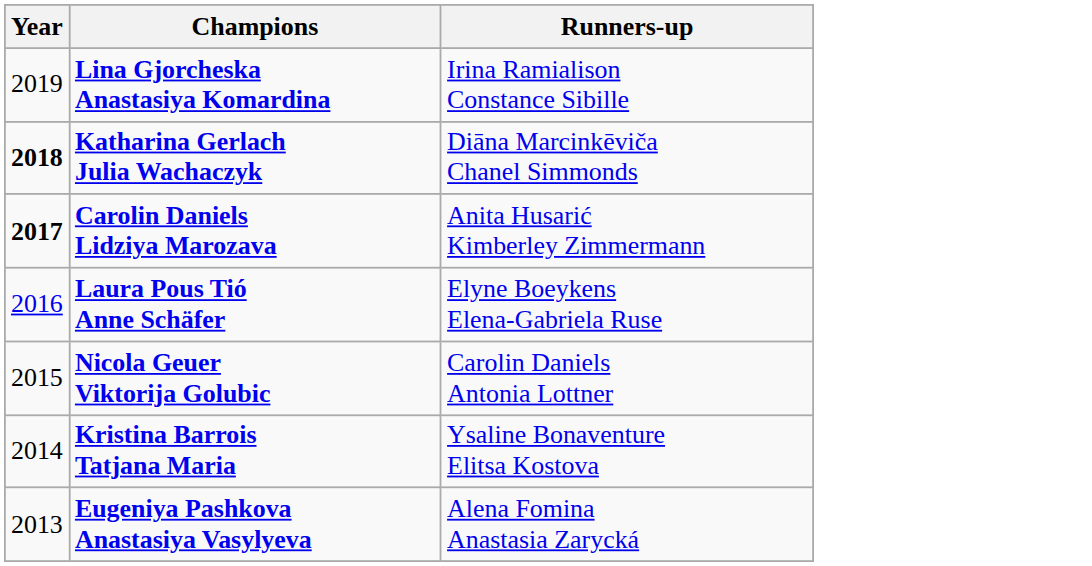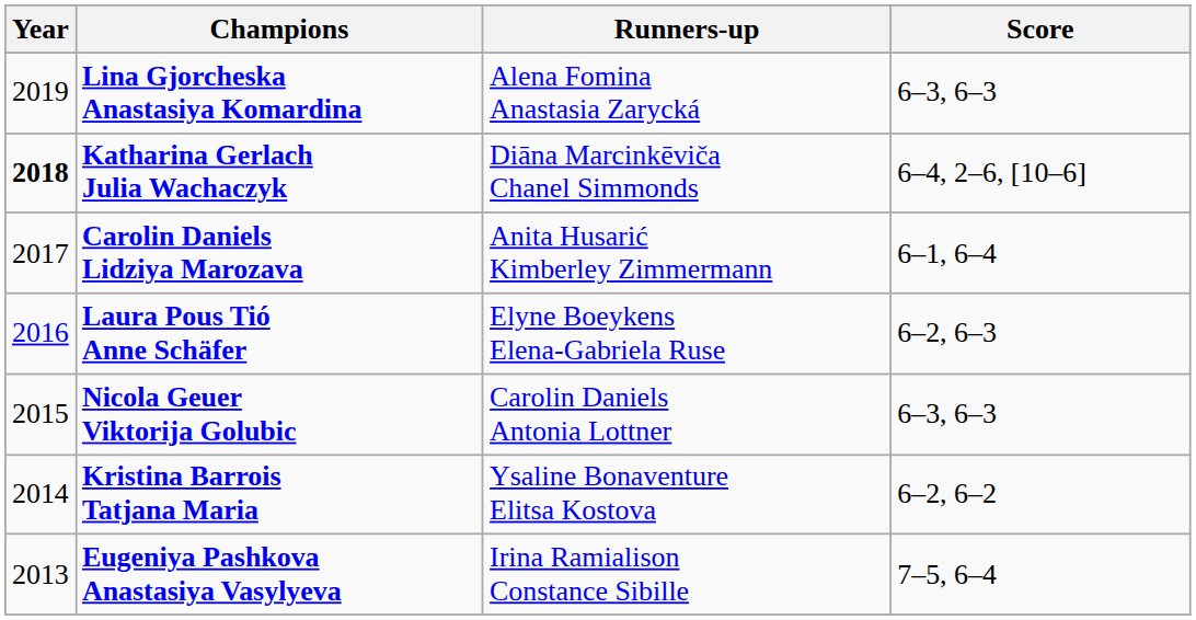 <table class="wikitable" style="font-size:90%">
 <tr>
 <th>Year</th>
 <th width="200">Champions</th>
 <th width="200">Runners-up</th>
+<th width="145">Score</th>
 </tr>
 <tr>
 <td>2019</td>
 <td> <strong><a href='#'>Lina Gjorcheska</a></strong> <br>  <strong><a href='#'>Anastasiya Komardina</a></strong></td>
-<td> <a href='#'>Irina Ramialison</a> <br>  <a href='#'>Constance Sibille</a></td>
+<td> <a href='#'>Alena Fomina</a> <br>  <a href='#'>Anastasia Zarycká</a></td>
+<td>6–3, 6–3</td>
 </tr>
 <tr>
 <td><strong>2018</strong></td>
 <td> <strong><a href='#'>Katharina Gerlach</a></strong> <br>  <strong><a href='#'>Julia Wachaczyk</a></strong></td>
 <td> <a href='#'>Diāna Marcinkēviča</a> <br>  <a href='#'>Chanel Simmonds</a></td>
+<td>6–4, 2–6, [10–6]</td>
 </tr>
 <tr>
-<td><strong>2017</strong></td>
+<td>2017</td>
 <td> <strong><a href='#'>Carolin Daniels</a></strong> <br>  <strong><a href='#'>Lidziya Marozava</a></strong></td>
 <td> <a href='#'>Anita Husarić</a> <br>  <a href='#'>Kimberley Zimmermann</a></td>
+<td>6–1, 6–4</td>
 </tr>
 <tr>
 <td><a href='#'>2016</a></td>
 <td> <strong><a href='#'>Laura Pous Tió</a></strong> <br>  <strong><a href='#'>Anne Schäfer</a></strong></td>
 <td> <a href='#'>Elyne Boeykens</a> <br>  <a href='#'>Elena-Gabriela Ruse</a></td>
+<td>6–2, 6–3</td>
 </tr>
 <tr>
 <td>2015</td>
 <td> <strong><a href='#'>Nicola Geuer</a></strong> <br>  <strong><a href='#'>Viktorija Golubic</a></strong></td>
 <td> <a href='#'>Carolin Daniels</a> <br>  <a href='#'>Antonia Lottner</a></td>
+<td>6–3, 6–3</td>
 </tr>
 <tr>
 <td>2014</td>
 <td> <strong><a href='#'>Kristina Barrois</a></strong> <br>  <strong><a href='#'>Tatjana Maria</a></strong></td>
 <td> <a href='#'>Ysaline Bonaventure</a> <br>  <a href='#'>Elitsa Kostova</a></td>
+<td>6–2, 6–2</td>
 </tr>
 <tr>
 <td>2013</td>
 <td> <strong><a href='#'>Eugeniya Pashkova</a></strong> <br>  <strong><a href='#'>Anastasiya Vasylyeva</a></strong></td>
-<td> <a href='#'>Alena Fomina</a> <br>  <a href='#'>Anastasia Zarycká</a></td>
+<td> <a href='#'>Irina Ramialison</a> <br>  <a href='#'>Constance Sibille</a></td>
+<td>7–5, 6–4</td>
 </tr>
 </table>
